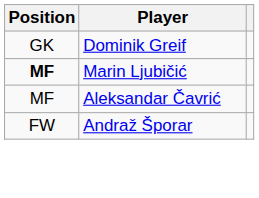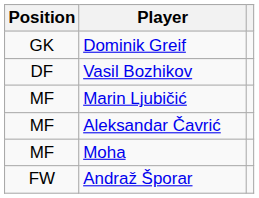 <table class="wikitable">
 <tr>
 <th style="width:50px;">Position</th>
 <th style="width:150px;">Player</th>
 <th></th>
 </tr>
 <tr>
 <td style="text-align:center;">GK</td>
 <td> <a href='#'>Dominik Greif</a></td>
 <td></td>
 </tr>
 <tr>
-<td style="text-align:center;"><strong>MF</strong></td>
+<td style="text-align:center;">DF</td>
+<td> <a href='#'>Vasil Bozhikov</a></td>
+<td></td>
+</tr>
+<tr>
+<td style="text-align:center;">MF</td>
 <td> <a href='#'>Marin Ljubičić</a></td>
 <td></td>
 </tr>
 <tr>
 <td style="text-align:center;">MF</td>
 <td> <a href='#'>Aleksandar Čavrić</a></td>
 <td></td>
 </tr>
 <tr>
+<td style="text-align:center;">MF</td>
+<td> <a href='#'>Moha</a></td>
+<td></td>
+</tr>
+<tr>
 <td style="text-align:center;">FW</td>
 <td> <a href='#'>Andraž Šporar</a></td>
 <td></td>
 </tr>
 </table>
